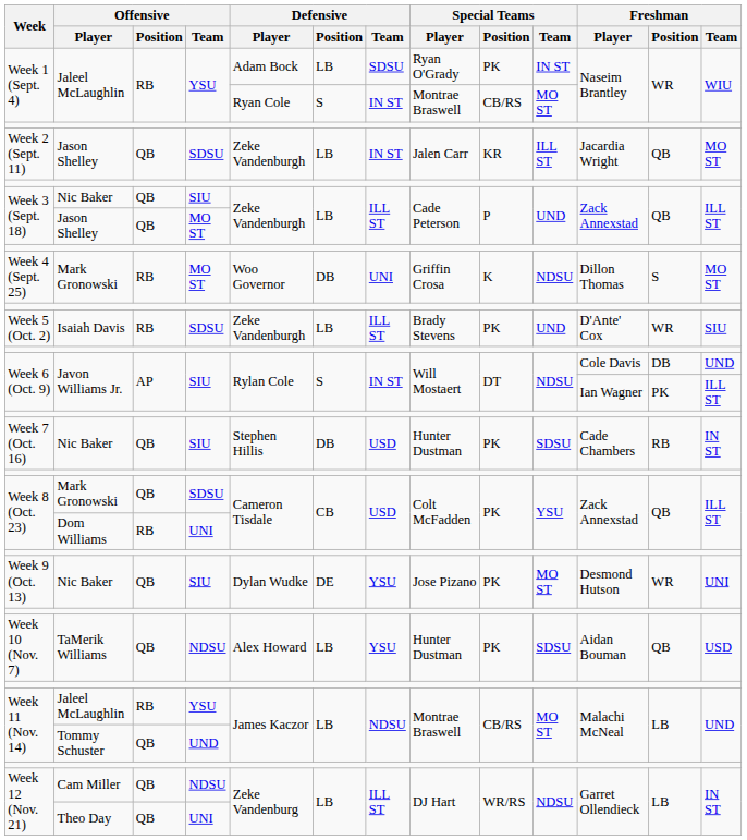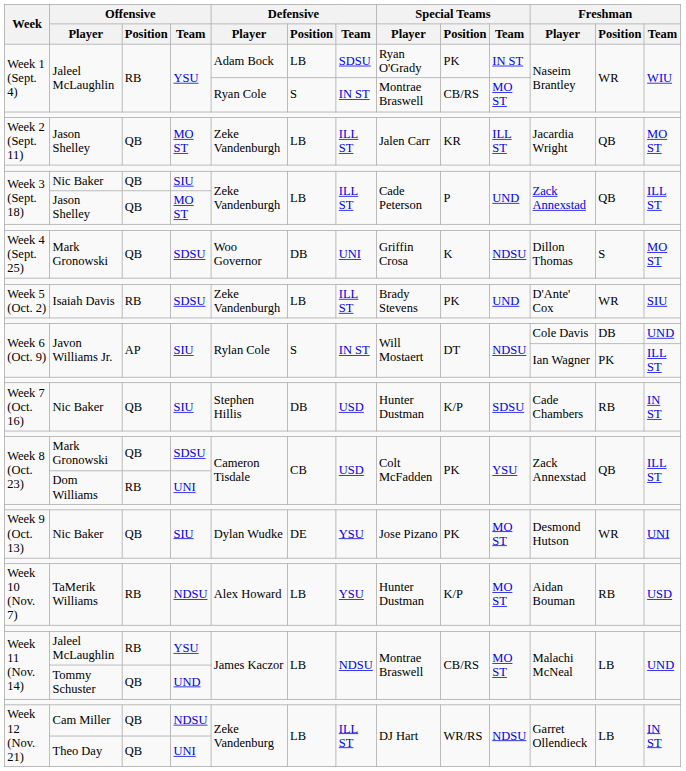 <table class="wikitable">
 <tr>
 <th rowspan="2">Week</th>
 <th colspan="3">Offensive</th>
 <th colspan="3">Defensive</th>
 <th colspan="3">Special Teams</th>
 <th colspan="3">Freshman</th>
 </tr>
 <tr>
 <th>Player</th>
 <th>Position</th>
 <th>Team</th>
 <th>Player</th>
 <th>Position</th>
 <th>Team</th>
 <th>Player</th>
 <th>Position</th>
 <th>Team</th>
 <th>Player</th>
 <th>Position</th>
 <th>Team</th>
 </tr>
 <tr>
 <td rowspan="2">Week 1 (Sept. 4) </td>
 <td rowspan="2">Jaleel McLaughlin</td>
 <td rowspan="2">RB</td>
 <td rowspan="2"><a href='#'>YSU</a></td>
 <td>Adam Bock</td>
 <td>LB</td>
 <td><a href='#'>SDSU</a></td>
 <td>Ryan O'Grady</td>
 <td>PK</td>
 <td><a href='#'>IN ST</a></td>
 <td rowspan="2">Naseim Brantley</td>
 <td rowspan="2">WR</td>
 <td rowspan="2"><a href='#'>WIU</a></td>
 </tr>
 <tr>
 <td>Ryan Cole</td>
 <td>S</td>
 <td><a href='#'>IN ST</a></td>
 <td>Montrae Braswell</td>
 <td>CB/RS</td>
 <td><a href='#'>MO ST</a></td>
 </tr>
 <tr>
 <td colspan="13"></td>
 </tr>
 <tr>
 <td>Week 2 (Sept. 11) </td>
 <td>Jason Shelley</td>
 <td>QB</td>
-<td><a href='#'>SDSU</a></td>
+<td><a href='#'>MO ST</a></td>
 <td>Zeke Vandenburgh</td>
 <td>LB</td>
-<td><a href='#'>IN ST</a></td>
+<td><a href='#'>ILL ST</a></td>
 <td>Jalen Carr</td>
 <td>KR</td>
 <td><a href='#'>ILL ST</a></td>
 <td>Jacardia Wright</td>
 <td>QB</td>
 <td><a href='#'>MO ST</a></td>
 </tr>
 <tr>
 <td colspan="13"></td>
 </tr>
 <tr>
 <td rowspan="2">Week 3 (Sept. 18) </td>
 <td>Nic Baker</td>
 <td>QB</td>
 <td><a href='#'>SIU</a></td>
 <td rowspan="2">Zeke Vandenburgh</td>
 <td rowspan="2">LB</td>
 <td rowspan="2"><a href='#'>ILL ST</a></td>
 <td rowspan="2">Cade Peterson</td>
 <td rowspan="2">P</td>
 <td rowspan="2"><a href='#'>UND</a></td>
 <td rowspan="2"><a href='#'>Zack Annexstad</a></td>
 <td rowspan="2">QB</td>
 <td rowspan="2"><a href='#'>ILL ST</a></td>
 </tr>
 <tr>
 <td>Jason Shelley</td>
 <td>QB</td>
 <td><a href='#'>MO ST</a></td>
 </tr>
 <tr>
 <td colspan="13"></td>
 </tr>
 <tr>
 <td>Week 4 (Sept. 25) </td>
 <td>Mark Gronowski</td>
-<td>RB</td>
-<td><a href='#'>MO ST</a></td>
+<td>QB</td>
+<td><a href='#'>SDSU</a></td>
 <td>Woo Governor</td>
 <td>DB</td>
 <td><a href='#'>UNI</a></td>
 <td>Griffin Crosa</td>
 <td>K</td>
 <td><a href='#'>NDSU</a></td>
 <td>Dillon Thomas</td>
 <td>S</td>
 <td><a href='#'>MO ST</a></td>
 </tr>
 <tr>
 <td colspan="13"></td>
 </tr>
 <tr>
 <td>Week 5 (Oct. 2) </td>
 <td>Isaiah Davis</td>
 <td>RB</td>
 <td><a href='#'>SDSU</a></td>
 <td>Zeke Vandenburgh</td>
 <td>LB</td>
 <td><a href='#'>ILL ST</a></td>
 <td>Brady Stevens</td>
 <td>PK</td>
 <td><a href='#'>UND</a></td>
 <td>D'Ante' Cox</td>
 <td>WR</td>
 <td><a href='#'>SIU</a></td>
 </tr>
 <tr>
 <td colspan="13"></td>
 </tr>
 <tr>
 <td rowspan="2">Week 6 (Oct. 9) </td>
 <td rowspan="2">Javon Williams Jr.</td>
 <td rowspan="2">AP</td>
 <td rowspan="2"><a href='#'>SIU</a></td>
 <td rowspan="2">Rylan Cole</td>
 <td rowspan="2">S</td>
 <td rowspan="2"><a href='#'>IN ST</a></td>
 <td rowspan="2">Will Mostaert</td>
 <td rowspan="2">DT</td>
 <td rowspan="2"><a href='#'>NDSU</a></td>
 <td>Cole Davis</td>
 <td>DB</td>
 <td><a href='#'>UND</a></td>
 </tr>
 <tr>
 <td>Ian Wagner</td>
 <td>PK</td>
 <td><a href='#'>ILL ST</a></td>
 </tr>
 <tr>
 <td colspan="13"></td>
 </tr>
 <tr>
 <td>Week 7 (Oct. 16) </td>
 <td>Nic Baker</td>
 <td>QB</td>
 <td><a href='#'>SIU</a></td>
 <td>Stephen Hillis</td>
 <td>DB</td>
 <td><a href='#'>USD</a></td>
 <td>Hunter Dustman</td>
-<td>PK</td>
+<td>K/P</td>
 <td><a href='#'>SDSU</a></td>
 <td>Cade Chambers</td>
 <td>RB</td>
 <td><a href='#'>IN ST</a></td>
 </tr>
 <tr>
 <td colspan="13"></td>
 </tr>
 <tr>
 <td rowspan="2">Week 8 (Oct. 23) </td>
 <td>Mark Gronowski</td>
 <td>QB</td>
 <td><a href='#'>SDSU</a></td>
 <td rowspan="2">Cameron Tisdale</td>
 <td rowspan="2">CB</td>
 <td rowspan="2"><a href='#'>USD</a></td>
 <td rowspan="2">Colt McFadden</td>
 <td rowspan="2">PK</td>
 <td rowspan="2"><a href='#'>YSU</a></td>
 <td rowspan="2">Zack Annexstad</td>
 <td rowspan="2">QB</td>
 <td rowspan="2"><a href='#'>ILL ST</a></td>
 </tr>
 <tr>
 <td>Dom Williams</td>
 <td>RB</td>
 <td><a href='#'>UNI</a></td>
 </tr>
 <tr>
 <td colspan="13"></td>
 </tr>
 <tr>
 <td>Week 9 (Oct. 13) </td>
 <td>Nic Baker</td>
 <td>QB</td>
 <td><a href='#'>SIU</a></td>
 <td>Dylan Wudke</td>
 <td>DE</td>
 <td><a href='#'>YSU</a></td>
 <td>Jose Pizano</td>
 <td>PK</td>
 <td><a href='#'>MO ST</a></td>
 <td>Desmond Hutson</td>
 <td>WR</td>
 <td><a href='#'>UNI</a></td>
 </tr>
 <tr>
 <td colspan="13"></td>
 </tr>
 <tr>
 <td>Week 10 (Nov. 7) </td>
 <td>TaMerik Williams</td>
-<td>QB</td>
+<td>RB</td>
 <td><a href='#'>NDSU</a></td>
 <td>Alex Howard</td>
 <td>LB</td>
 <td><a href='#'>YSU</a></td>
 <td>Hunter Dustman</td>
-<td>PK</td>
-<td><a href='#'>SDSU</a></td>
+<td>K/P</td>
+<td><a href='#'>MO ST</a></td>
 <td>Aidan Bouman</td>
-<td>QB</td>
+<td>RB</td>
 <td><a href='#'>USD</a></td>
 </tr>
 <tr>
 <td colspan="13"></td>
 </tr>
 <tr>
 <td rowspan="2">Week 11 (Nov. 14) </td>
 <td>Jaleel McLaughlin</td>
 <td>RB</td>
 <td><a href='#'>YSU</a></td>
 <td rowspan="2">James Kaczor</td>
 <td rowspan="2">LB</td>
 <td rowspan="2"><a href='#'>NDSU</a></td>
 <td rowspan="2">Montrae Braswell</td>
 <td rowspan="2">CB/RS</td>
 <td rowspan="2"><a href='#'>MO ST</a></td>
 <td rowspan="2">Malachi McNeal</td>
 <td rowspan="2">LB</td>
 <td rowspan="2"><a href='#'>UND</a></td>
 </tr>
 <tr>
 <td>Tommy Schuster</td>
 <td>QB</td>
 <td><a href='#'>UND</a></td>
 </tr>
 <tr>
 <td colspan="13"></td>
 </tr>
 <tr>
 <td rowspan="2">Week 12 (Nov. 21) </td>
 <td>Cam Miller</td>
 <td>QB</td>
 <td><a href='#'>NDSU</a></td>
 <td rowspan="2">Zeke Vandenburg</td>
 <td rowspan="2">LB</td>
 <td rowspan="2"><a href='#'>ILL ST</a></td>
 <td rowspan="2">DJ Hart</td>
 <td rowspan="2">WR/RS</td>
 <td rowspan="2"><a href='#'>NDSU</a></td>
 <td rowspan="2">Garret Ollendieck</td>
 <td rowspan="2">LB</td>
 <td rowspan="2"><a href='#'>IN ST</a></td>
 </tr>
 <tr>
 <td>Theo Day</td>
 <td>QB</td>
 <td><a href='#'>UNI</a></td>
 </tr>
 </table>
